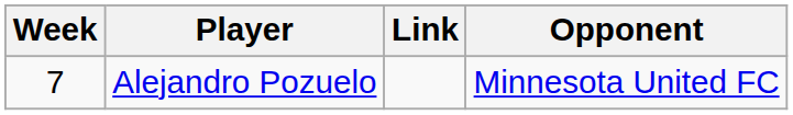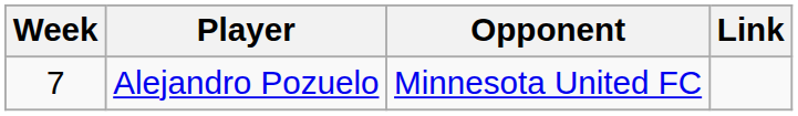 <table class=wikitable>
 <tr>
 <th>Week</th>
 <th>Player</th>
+<th>Opponent</th>
 <th>Link</th>
-<th>Opponent</th>
 </tr>
 <tr>
 <td align=center>7</td>
 <td> <a href='#'>Alejandro Pozuelo</a></td>
+<td><a href='#'>Minnesota United FC</a></td>
 <td></td>
-<td><a href='#'>Minnesota United FC</a></td>
 </tr>
 </table>
